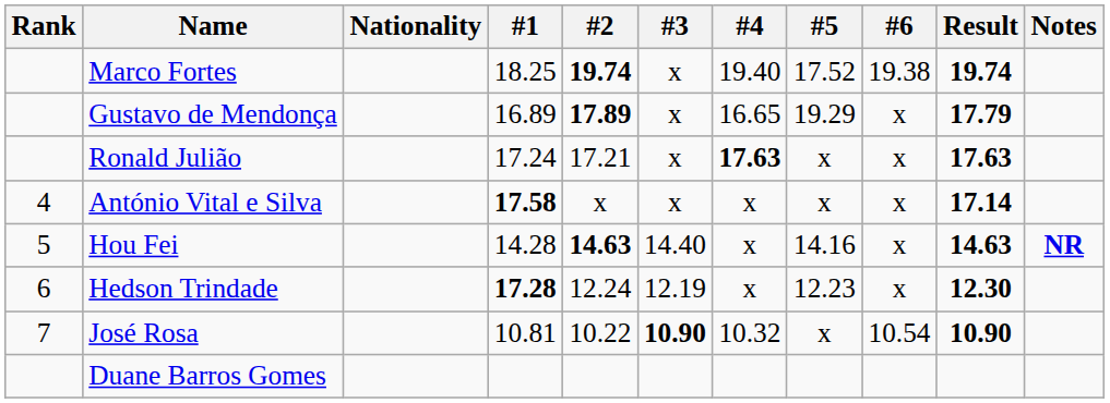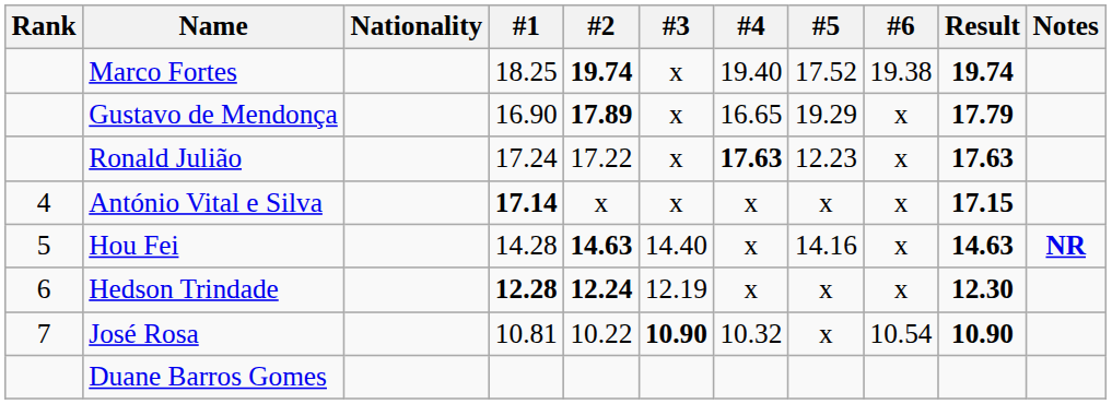 <table class="wikitable sortable" style="text-align:center">
 <tr>
 <th>Rank</th>
 <th>Name</th>
 <th>Nationality</th>
 <th>#1</th>
 <th>#2</th>
 <th>#3</th>
 <th>#4</th>
 <th>#5</th>
 <th>#6</th>
 <th>Result</th>
 <th>Notes</th>
 </tr>
 <tr>
 <td></td>
 <td align=left><a href='#'>Marco Fortes</a></td>
 <td align=left></td>
 <td>18.25</td>
 <td><strong>19.74</strong></td>
 <td>x</td>
 <td>19.40</td>
 <td>17.52</td>
 <td>19.38</td>
 <td><strong>19.74</strong></td>
 <td></td>
 </tr>
 <tr>
 <td></td>
 <td align=left><a href='#'>Gustavo de Mendonça</a></td>
 <td align=left></td>
-<td>16.89</td>
+<td>16.90</td>
 <td><strong>17.89</strong></td>
 <td>x</td>
 <td>16.65</td>
 <td>19.29</td>
 <td>x</td>
 <td><strong>17.79</strong></td>
 <td></td>
 </tr>
 <tr>
 <td></td>
 <td align=left><a href='#'>Ronald Julião</a></td>
 <td align=left></td>
 <td>17.24</td>
-<td>17.21</td>
+<td>17.22</td>
 <td>x</td>
 <td><strong>17.63</strong></td>
-<td>x</td>
+<td>12.23</td>
 <td>x</td>
 <td><strong>17.63</strong></td>
 <td></td>
 </tr>
 <tr>
 <td>4</td>
 <td align=left><a href='#'>António Vital e Silva</a></td>
 <td align=left></td>
-<td><strong>17.58</strong></td>
+<td><strong>17.14</strong></td>
 <td>x</td>
 <td>x</td>
 <td>x</td>
 <td>x</td>
 <td>x</td>
-<td><strong>17.14</strong></td>
+<td><strong>17.15</strong></td>
 <td></td>
 </tr>
 <tr>
 <td>5</td>
 <td align=left><a href='#'>Hou Fei</a></td>
 <td align=left></td>
 <td>14.28</td>
 <td><strong>14.63</strong></td>
 <td>14.40</td>
 <td>x</td>
 <td>14.16</td>
 <td>x</td>
 <td><strong>14.63</strong></td>
 <td><strong><a href='#'>NR</a></strong></td>
 </tr>
 <tr>
 <td>6</td>
 <td align=left><a href='#'>Hedson Trindade</a></td>
 <td align=left></td>
-<td><strong>17.28</strong></td>
-<td>12.24</td>
+<td><strong>12.28</strong></td>
+<td><strong>12.24</strong></td>
 <td>12.19</td>
 <td>x</td>
-<td>12.23</td>
+<td>x</td>
 <td>x</td>
 <td><strong>12.30</strong></td>
 <td></td>
 </tr>
 <tr>
 <td>7</td>
 <td align=left><a href='#'>José Rosa</a></td>
 <td align=left></td>
 <td>10.81</td>
 <td>10.22</td>
 <td><strong>10.90</strong></td>
 <td>10.32</td>
 <td>x</td>
 <td>10.54</td>
 <td><strong>10.90</strong></td>
 <td></td>
 </tr>
 <tr>
 <td></td>
 <td align=left><a href='#'>Duane Barros Gomes</a></td>
 <td align=left></td>
 <td></td>
 <td></td>
 <td></td>
 <td></td>
 <td></td>
 <td></td>
 <td><strong></strong></td>
 <td></td>
 </tr>
 </table>
